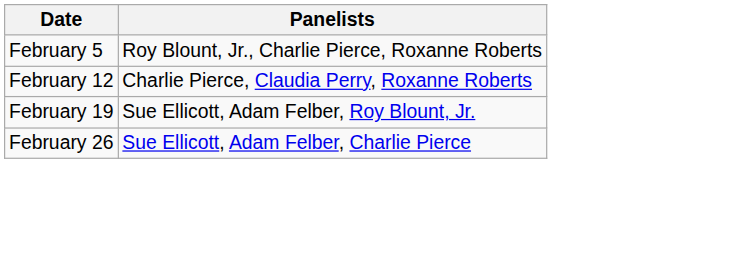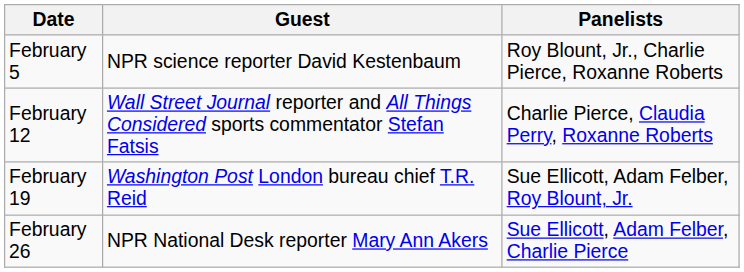 <table class="wikitable">
 <tr>
 <th>Date</th>
+<th>Guest</th>
 <th>Panelists</th>
 </tr>
 <tr>
 <td>February 5</td>
+<td>NPR science reporter David Kestenbaum</td>
 <td>Roy Blount, Jr., Charlie Pierce, Roxanne Roberts</td>
 </tr>
 <tr>
 <td>February 12</td>
+<td><em><a href='#'>Wall Street Journal</a></em> reporter and <em><a href='#'>All Things Considered</a></em> sports commentator <a href='#'>Stefan Fatsis</a></td>
 <td>Charlie Pierce, <a href='#'>Claudia Perry</a>, <a href='#'>Roxanne Roberts</a></td>
 </tr>
 <tr>
 <td>February 19</td>
+<td><em><a href='#'>Washington Post</a></em> <a href='#'>London</a> bureau chief <a href='#'>T.R. Reid</a></td>
 <td>Sue Ellicott, Adam Felber, <a href='#'>Roy Blount, Jr.</a></td>
 </tr>
 <tr>
 <td>February 26</td>
+<td>NPR National Desk reporter <a href='#'>Mary Ann Akers</a></td>
 <td><a href='#'>Sue Ellicott</a>, <a href='#'>Adam Felber</a>, <a href='#'>Charlie Pierce</a></td>
 </tr>
 </table>
